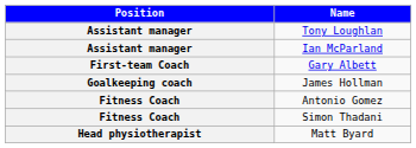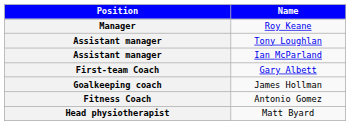 <table class="wikitable"  style="text-align:center; font-size:90%; ">
 <tr>
 <th style="background:blue; color:white; width:300px;">Position</th>
 <th style="background:blue; color:white; width:150px;">Name</th>
+</tr>
+<tr>
+<th scope=row>Manager</th>
+<td> <a href='#'>Roy Keane</a></td>
 </tr>
 <tr>
 <th scope=row>Assistant manager</th>
 <td> <a href='#'>Tony Loughlan</a></td>
 </tr>
 <tr>
 <th scope=row>Assistant manager</th>
 <td> <a href='#'>Ian McParland</a></td>
 </tr>
 <tr>
 <th scope=row>First-team Coach</th>
 <td> <a href='#'>Gary Albett</a></td>
 </tr>
 <tr>
 <th scope=row>Goalkeeping coach</th>
 <td> James Hollman</td>
 </tr>
 <tr>
 <th scope=row>Fitness Coach</th>
 <td> Antonio Gomez</td>
 </tr>
 <tr>
-<th scope=row>Fitness Coach</th>
-<td> Simon Thadani</td>
-</tr>
-<tr>
 <th scope=row>Head physiotherapist</th>
 <td> Matt Byard</td>
 </tr>
 </table>
